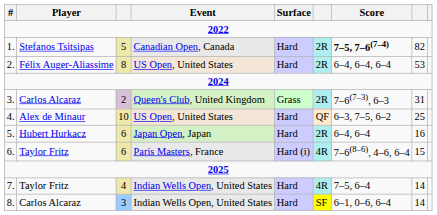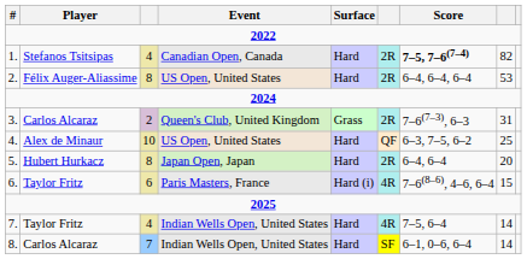 <table class="wikitable sortable">
 <tr>
 <th class="unsortable">#</th>
 <th>Player</th>
 <th></th>
 <th>Event</th>
 <th>Surface</th>
 <th class="unsortable"></th>
 <th class="unsortable">Score</th>
 <th class="unsortable"></th>
 <th class="unsortable"></th>
 </tr>
 <tr>
 <td colspan="9" style="text-align:center"><strong><a href='#'>2022</a></strong></td>
 </tr>
 <tr>
 <td>1.</td>
 <td> <a href='#'>Stefanos Tsitsipas</a></td>
-<td style=background:#eee8aa align=center>5</td>
+<td style=background:#eee8aa align=center>4</td>
 <td style=background:#e9e9e9><a href='#'>Canadian Open</a>, Canada</td>
 <td style=background:#ccccff>Hard</td>
 <td style=background:#afeeee>2R</td>
 <td><strong>7–5, 7–6<sup>(7–4)</sup></strong></td>
 <td>82</td>
 <td></td>
 </tr>
 <tr>
 <td>2.</td>
 <td> <a href='#'>Félix Auger-Aliassime</a></td>
 <td style=background:#eee8aa align=center>8</td>
 <td style=background:#f3e6d7><a href='#'>US Open</a>, United States</td>
 <td style=background:#ccccff>Hard</td>
 <td style=background:#afeeee>2R</td>
 <td>6–4, 6–4, 6–4</td>
 <td>53</td>
 <td></td>
 </tr>
 <tr>
 <td colspan="9" style="text-align:center"><strong><a href='#'>2024</a></strong></td>
 </tr>
 <tr>
 <td>3.</td>
 <td> <a href='#'>Carlos Alcaraz</a></td>
 <td style=background:thistle align=center>2</td>
 <td style=background:#d4f1c5><a href='#'>Queen's Club</a>, United Kingdom</td>
 <td style=background:#ccffcc>Grass</td>
 <td style=background:#afeeee>2R</td>
 <td>7–6<sup>(7–3)</sup>, 6–3</td>
 <td>31</td>
 <td></td>
 </tr>
 <tr>
 <td>4.</td>
 <td> <a href='#'>Alex de Minaur</a></td>
 <td style=background:#eee8aa align=center>10</td>
 <td style=background:#f3e6d7><a href='#'>US Open</a>, United States</td>
 <td style=background:#ccccff>Hard</td>
 <td style=background:#ffebcd>QF</td>
 <td>6–3, 7–5, 6–2</td>
 <td>25</td>
 <td></td>
 </tr>
 <tr>
 <td>5.</td>
 <td> <a href='#'>Hubert Hurkacz</a></td>
-<td style=background:#eee8aa align=center>6</td>
+<td style=background:#eee8aa align=center>8</td>
 <td style=background:#d4f1c5><a href='#'>Japan Open</a>, Japan</td>
 <td style=background:#ccccff>Hard</td>
 <td style=background:#afeeee>2R</td>
 <td>6–4, 6–4</td>
-<td>16</td>
+<td>20</td>
 <td></td>
 </tr>
 <tr>
 <td>6.</td>
 <td> <a href='#'>Taylor Fritz</a></td>
 <td style=background:#eee8aa align=center>6</td>
 <td style=background:#e9e9e9><a href='#'>Paris Masters</a>, France</td>
 <td style=background:#ccccff>Hard (i)</td>
 <td style=background:#afeeee>4R</td>
 <td>7–6<sup>(8–6)</sup>, 4–6, 6–4</td>
 <td>15</td>
 <td></td>
 </tr>
 <tr>
 <td colspan="9" style="text-align:center"><strong><a href='#'>2025</a></strong></td>
 </tr>
 <tr>
 <td>7.</td>
 <td> Taylor Fritz</td>
 <td style=background:#eee8aa align=center>4</td>
 <td style=background:#e9e9e9><a href='#'>Indian Wells Open</a>, United States</td>
 <td style=background:#ccccff>Hard</td>
 <td style=background:#afeeee>4R</td>
 <td>7–5, 6–4</td>
 <td>14</td>
 <td></td>
 </tr>
 <tr>
 <td>8.</td>
 <td> Carlos Alcaraz</td>
-<td bgcolor=99ccff align=center>3</td>
+<td bgcolor=99ccff align=center>7</td>
 <td bgcolor=e9e9e9>Indian Wells Open, United States</td>
 <td bgcolor=ccccff>Hard</td>
 <td style=background:yellow>SF</td>
 <td>6–1, 0–6, 6–4</td>
 <td>14</td>
 <td></td>
 </tr>
 </table>
